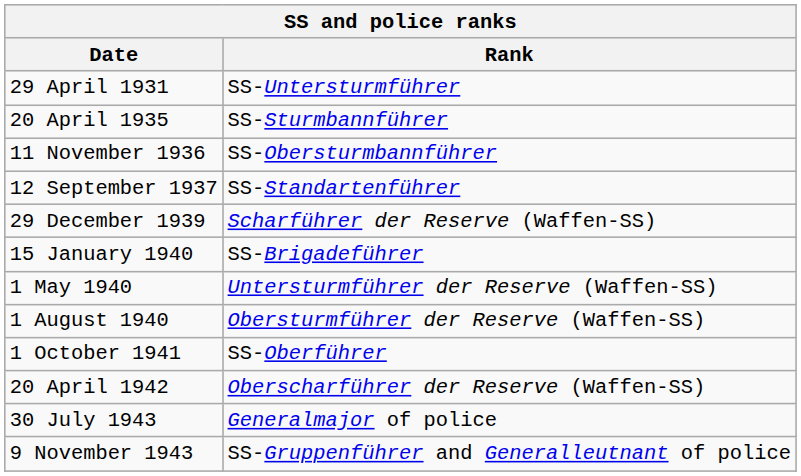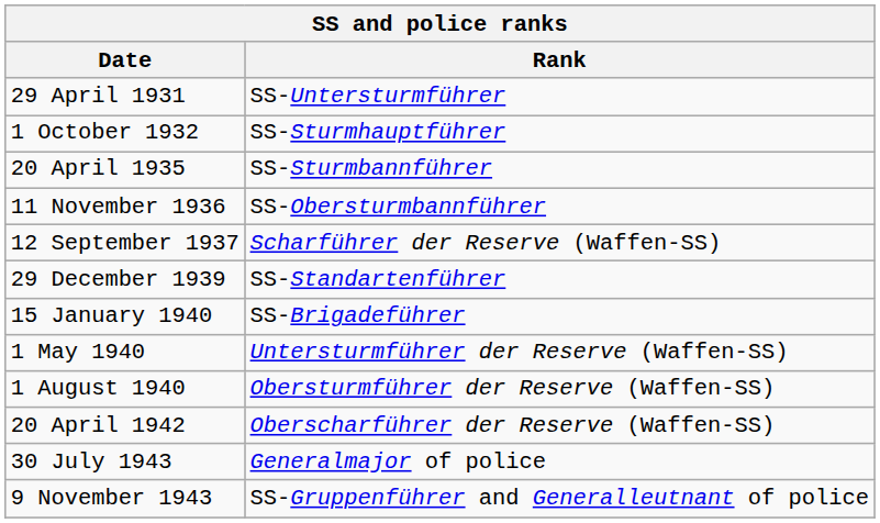 <table class="wikitable float-right">
 <tr>
 <th colspan="2">SS and police ranks</th>
 </tr>
 <tr>
 <th>Date</th>
 <th>Rank</th>
 </tr>
 <tr>
 <td>29 April 1931</td>
 <td>SS-<em><a href='#'>Untersturmführer</a></em></td>
 </tr>
 <tr>
+<td>1 October 1932</td>
+<td>SS-<em><a href='#'>Sturmhauptführer</a></em></td>
+</tr>
+<tr>
 <td>20 April 1935</td>
 <td>SS-<em><a href='#'>Sturmbannführer</a></em></td>
 </tr>
 <tr>
 <td>11 November 1936</td>
 <td>SS-<em><a href='#'>Obersturmbannführer</a></em></td>
 </tr>
 <tr>
 <td>12 September 1937</td>
-<td>SS-<em><a href='#'>Standartenführer</a></em></td>
+<td><em><a href='#'>Scharführer</a> der Reserve</em> (Waffen-SS)</td>
 </tr>
 <tr>
 <td>29 December 1939</td>
-<td><em><a href='#'>Scharführer</a> der Reserve</em> (Waffen-SS)</td>
+<td>SS-<em><a href='#'>Standartenführer</a></em></td>
 </tr>
 <tr>
 <td>15 January 1940</td>
 <td>SS-<em><a href='#'>Brigadeführer</a></em></td>
 </tr>
 <tr>
 <td>1 May 1940</td>
 <td><em><a href='#'>Untersturmführer</a> der Reserve</em> (Waffen-SS)</td>
 </tr>
 <tr>
 <td>1 August 1940</td>
 <td><em><a href='#'>Obersturmführer</a> der Reserve</em> (Waffen-SS)</td>
 </tr>
 <tr>
-<td>1 October 1941</td>
-<td>SS-<em><a href='#'>Oberführer</a></em></td>
-</tr>
-<tr>
 <td>20 April 1942</td>
 <td><em><a href='#'>Oberscharführer</a> der Reserve</em> (Waffen-SS)</td>
 </tr>
 <tr>
 <td>30 July 1943</td>
 <td><em><a href='#'>Generalmajor</a></em> of police</td>
 </tr>
 <tr>
 <td>9 November 1943</td>
 <td>SS-<em><a href='#'>Gruppenführer</a></em> and <em><a href='#'>Generalleutnant</a></em> of police</td>
 </tr>
 </table>
